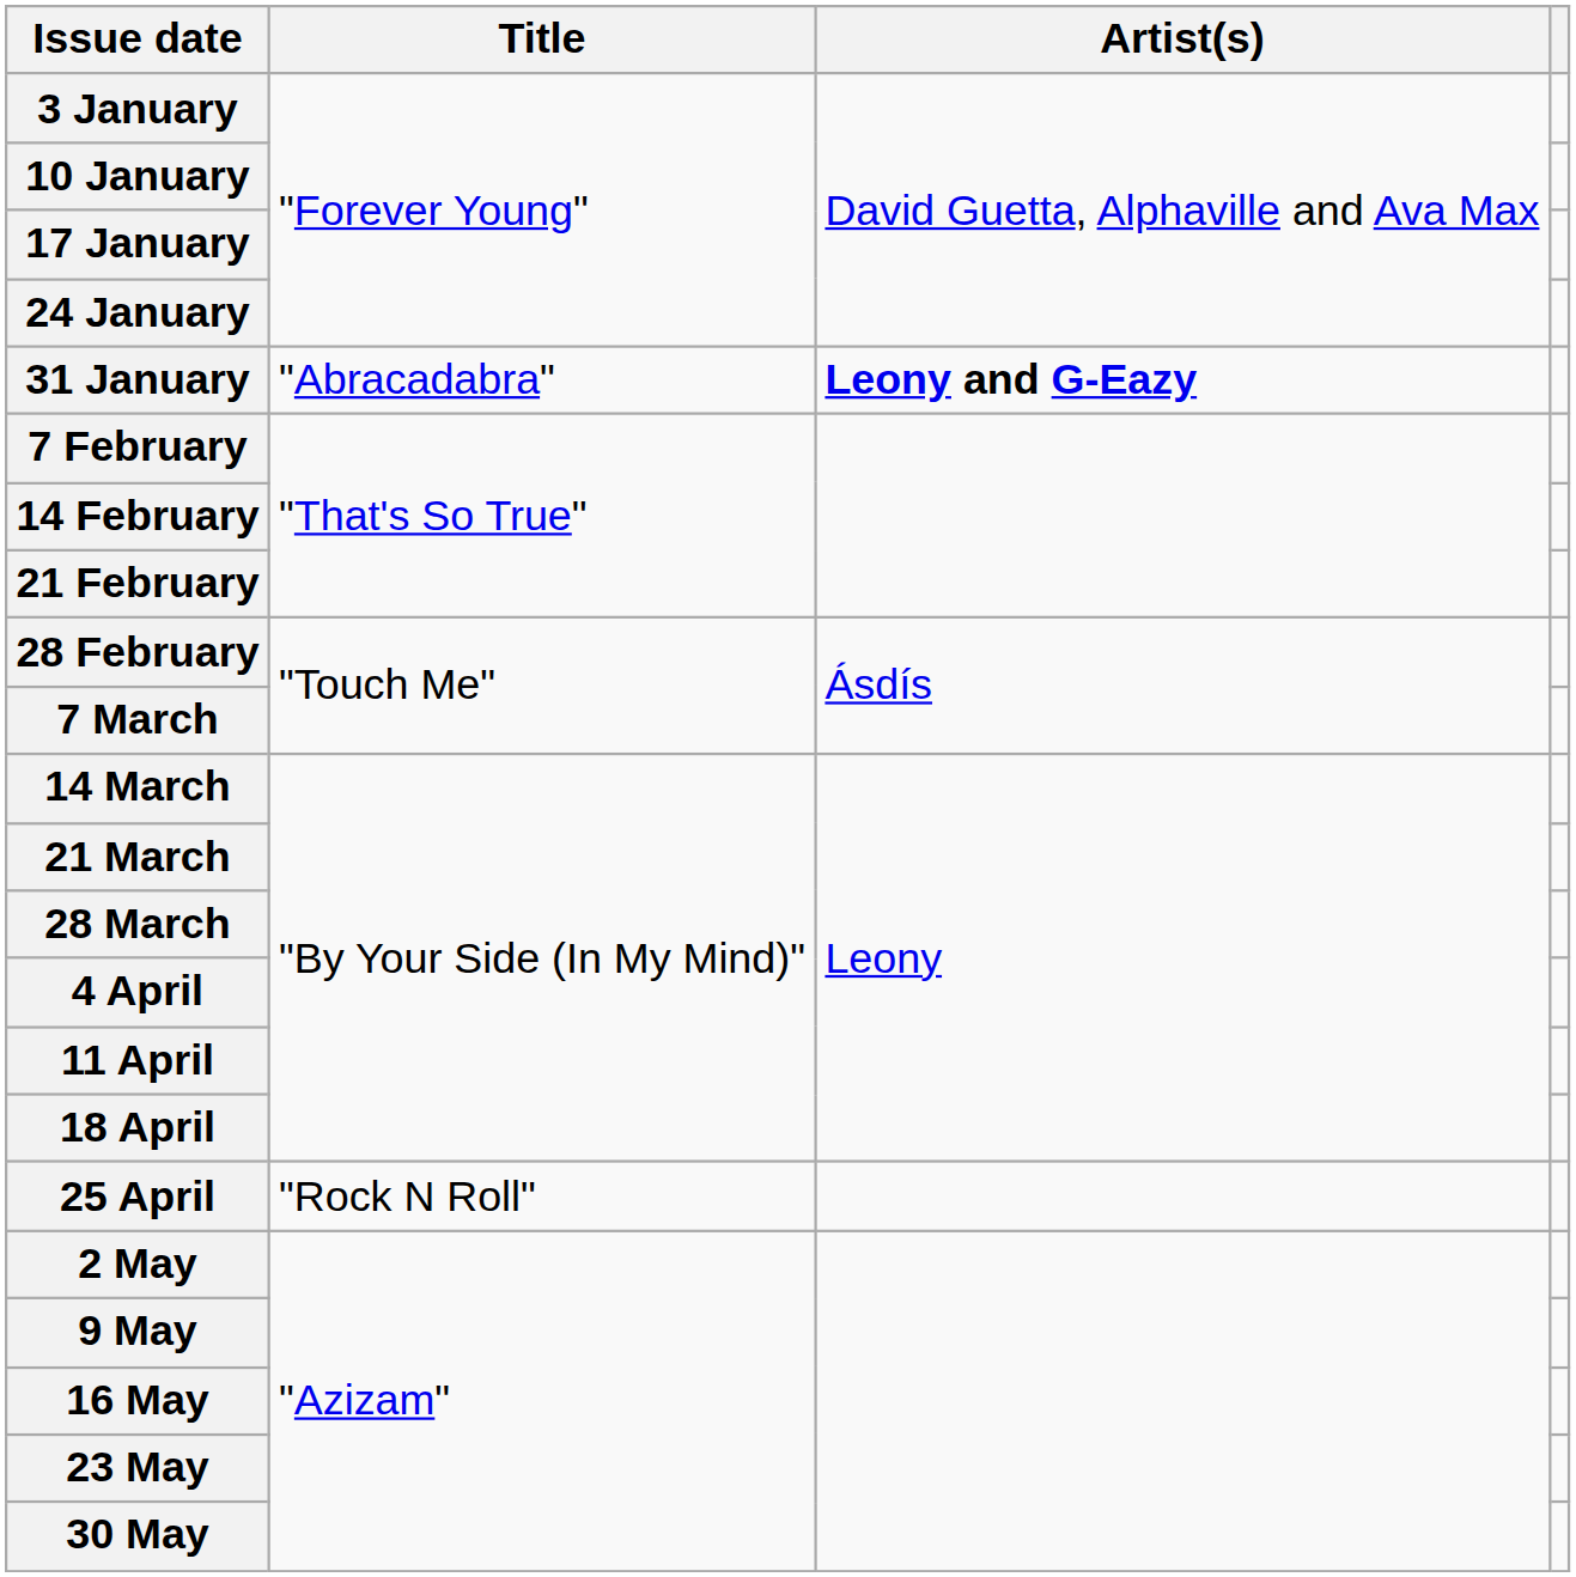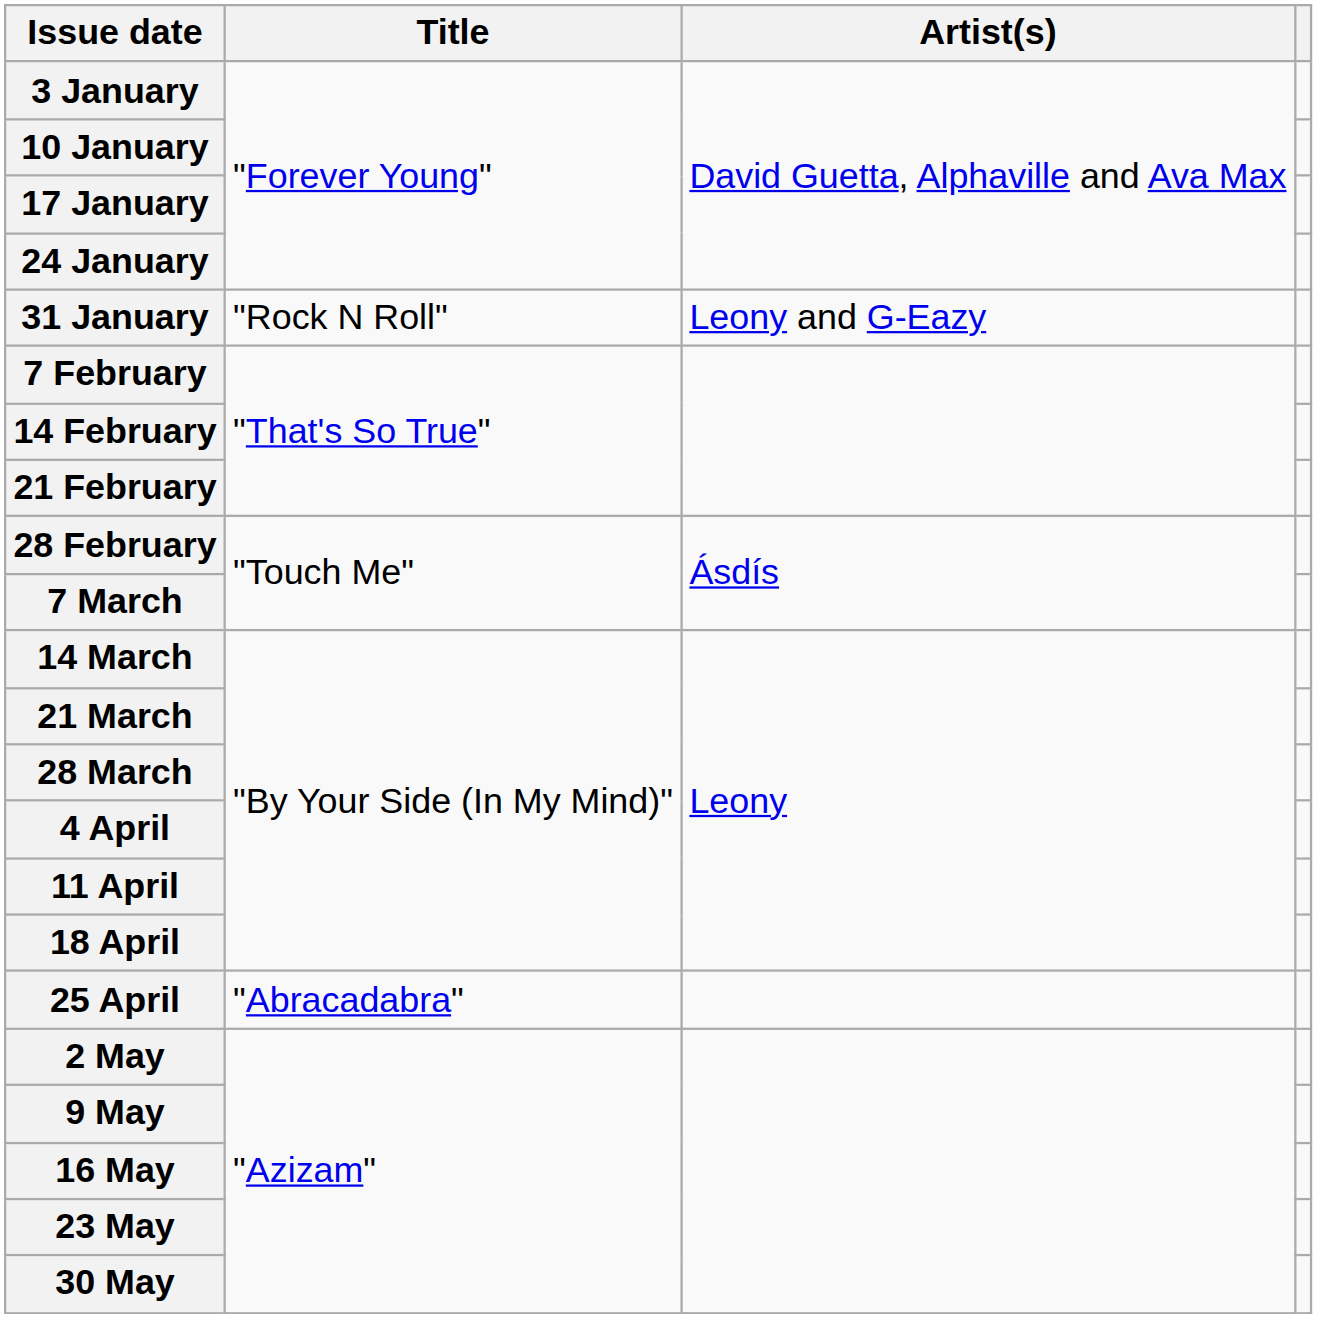 <table class="sortable wikitable sortable plainrowheaders">
 <tr>
 <th scope=col class="sortable">Issue date</th>
 <th scope=col class="sortable">Title</th>
 <th scope=col class="sortable">Artist(s)</th>
 <th scope=col class="unsortable"></th>
 </tr>
 <tr class=unsortable>
 <th scope="row" style="text-align:center;">3 January</th>
 <td rowspan=4>"<a href='#'>Forever Young</a>"</td>
 <td rowspan=4><a href='#'>David Guetta</a>, <a href='#'>Alphaville</a> and <a href='#'>Ava Max</a></td>
 <td style="text-align:center;"></td>
 </tr>
 <tr>
 <th scope="row" style="text-align:center;">10 January</th>
 <td style="text-align:center;"></td>
 </tr>
 <tr>
 <th scope="row" style="text-align:center;">17 January</th>
 <td style="text-align:center;"></td>
 </tr>
 <tr>
 <th scope="row" style="text-align:center;">24 January</th>
 <td style="text-align:center;"></td>
 </tr>
 <tr>
 <th scope="row" style="text-align:center;">31 January</th>
-<td>"<a href='#'>Abracadabra</a>"</td>
-<td><strong><a href='#'>Leony</a> and <a href='#'>G-Eazy</a></strong></td>
+<td>"Rock N Roll"</td>
+<td><a href='#'>Leony</a> and <a href='#'>G-Eazy</a></td>
 <td style="text-align:center;"></td>
 </tr>
 <tr>
 <th scope="row" style="text-align:center;">7 February</th>
 <td rowspan=3>"<a href='#'>That's So True</a>"</td>
 <td rowspan=3></td>
 <td style="text-align:center;"></td>
 </tr>
 <tr>
 <th scope="row" style="text-align:center;">14 February</th>
 <td style="text-align:center;"></td>
 </tr>
 <tr>
 <th scope="row" style="text-align:center;">21 February</th>
 <td style="text-align:center;"></td>
 </tr>
 <tr>
 <th scope="row" style="text-align:center;">28 February</th>
 <td rowspan=2>"Touch Me"</td>
 <td rowspan=2><a href='#'>Ásdís</a></td>
 <td style="text-align:center;"></td>
 </tr>
 <tr>
 <th scope="row" style="text-align:center;">7 March</th>
 <td style="text-align:center;"></td>
 </tr>
 <tr>
 <th scope="row" style="text-align:center;">14 March</th>
 <td rowspan=6>"By Your Side (In My Mind)"</td>
 <td rowspan=6><a href='#'>Leony</a></td>
 <td style="text-align:center;"></td>
 </tr>
 <tr>
 <th scope="row" style="text-align:center;">21 March</th>
 <td style="text-align:center;"></td>
 </tr>
 <tr>
 <th scope="row" style="text-align:center;">28 March</th>
 <td style="text-align:center;"></td>
 </tr>
 <tr>
 <th scope="row" style="text-align:center;">4 April</th>
 <td style="text-align:center;"></td>
 </tr>
 <tr>
 <th scope="row" style="text-align:center;">11 April</th>
 <td style="text-align:center;"></td>
 </tr>
 <tr>
 <th scope="row" style="text-align:center;">18 April</th>
 <td style="text-align:center;"></td>
 </tr>
 <tr>
 <th scope="row" style="text-align:center;">25 April</th>
-<td>"Rock N Roll"</td>
+<td>"<a href='#'>Abracadabra</a>"</td>
 <td></td>
 <td style="text-align:center;"></td>
 </tr>
 <tr>
 <th scope="row" style="text-align:center;">2 May</th>
 <td rowspan=5>"<a href='#'>Azizam</a>"</td>
 <td rowspan=5></td>
 <td style="text-align:center;"></td>
 </tr>
 <tr>
 <th scope="row" style="text-align:center;">9 May</th>
 <td style="text-align:center;"></td>
 </tr>
 <tr>
 <th scope="row" style="text-align:center;">16 May</th>
 <td style="text-align:center;"></td>
 </tr>
 <tr>
 <th scope="row" style="text-align:center;">23 May</th>
 <td style="text-align:center;"></td>
 </tr>
 <tr>
 <th scope="row" style="text-align:center;">30 May</th>
 <td style="text-align:center;"></td>
 </tr>
 </table>
